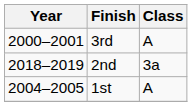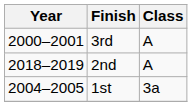 <table class="wikitable">
 <tr>
 <th>Year</th>
 <th>Finish</th>
 <th>Class</th>
 </tr>
 <tr>
 <td>2000–2001</td>
 <td>3rd</td>
 <td>A</td>
 </tr>
 <tr>
 <td>2018–2019</td>
 <td>2nd</td>
-<td>3a</td>
+<td>A</td>
 </tr>
 <tr>
 <td>2004–2005</td>
 <td>1st</td>
-<td>A</td>
+<td>3a</td>
 </tr>
 <tr>
 </tr>
 </table>
